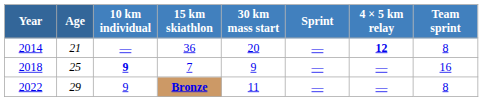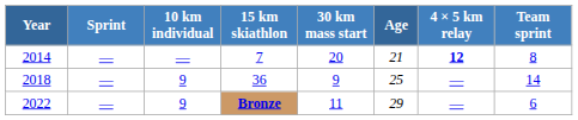 <table class="wikitable" style="font-size:95%; text-align:center; border:grey solid 1px; border-collapse:collapse; background:#ffffff;">
 <tr>
 <th style="background-color:#369; color:white; width:60px;"> Year </th>
-<th style="background-color:#369; color:white; width:40px;"> Age </th>
+<th style="background-color:#4180be; color:white; width:75px;"> Sprint </th>
 <th style="background-color:#4180be; color:white; width:75px;"> 10 km <br> individual </th>
 <th style="background-color:#4180be; color:white; width:75px;"> 15 km <br> skiathlon </th>
 <th style="background-color:#4180be; color:white; width:75px;"> 30 km <br> mass start </th>
-<th style="background-color:#4180be; color:white; width:75px;"> Sprint </th>
+<th style="background-color:#369; color:white; width:40px;"> Age </th>
 <th style="background-color:#4180be; color:white; width:75px;"> 4 × 5 km <br> relay </th>
 <th style="background-color:#4180be; color:white; width:75px;"> Team <br> sprint </th>
 </tr>
 <tr>
 <td><a href='#'>2014</a></td>
+<td><a href='#'>—</a></td>
+<td><a href='#'>—</a></td>
+<td><a href='#'>7</a></td>
+<td><a href='#'>20</a></td>
 <td><em>21</em></td>
-<td><a href='#'>—</a></td>
-<td><a href='#'>36</a></td>
-<td><a href='#'>20</a></td>
-<td><a href='#'>—</a></td>
 <td><strong><a href='#'>12</a></strong></td>
 <td><a href='#'>8</a></td>
 </tr>
 <tr>
 <td><a href='#'>2018</a></td>
+<td><a href='#'>—</a></td>
+<td><a href='#'>9</a></td>
+<td><a href='#'>36</a></td>
+<td><a href='#'>9</a></td>
 <td><em>25</em></td>
-<td><strong><a href='#'>9</a></strong></td>
-<td><a href='#'>7</a></td>
-<td><a href='#'>9</a></td>
 <td><a href='#'>—</a></td>
-<td><a href='#'>—</a></td>
-<td><a href='#'>16</a></td>
+<td><a href='#'>14</a></td>
 </tr>
 <tr>
 <td><a href='#'>2022</a></td>
-<td><em>29</em></td>
+<td><a href='#'>—</a></td>
 <td><a href='#'>9</a></td>
 <td style="background:#c96;"><a href='#'> <strong>Bronze</strong></a></td>
 <td><a href='#'>11</a></td>
+<td><em>29</em></td>
 <td><a href='#'>—</a></td>
-<td><a href='#'>—</a></td>
-<td><a href='#'>8</a></td>
+<td><a href='#'>6</a></td>
 </tr>
 </table>
